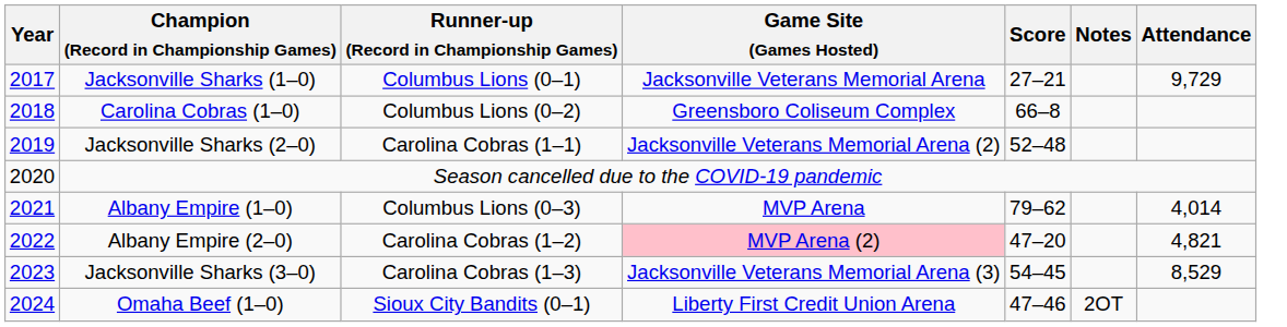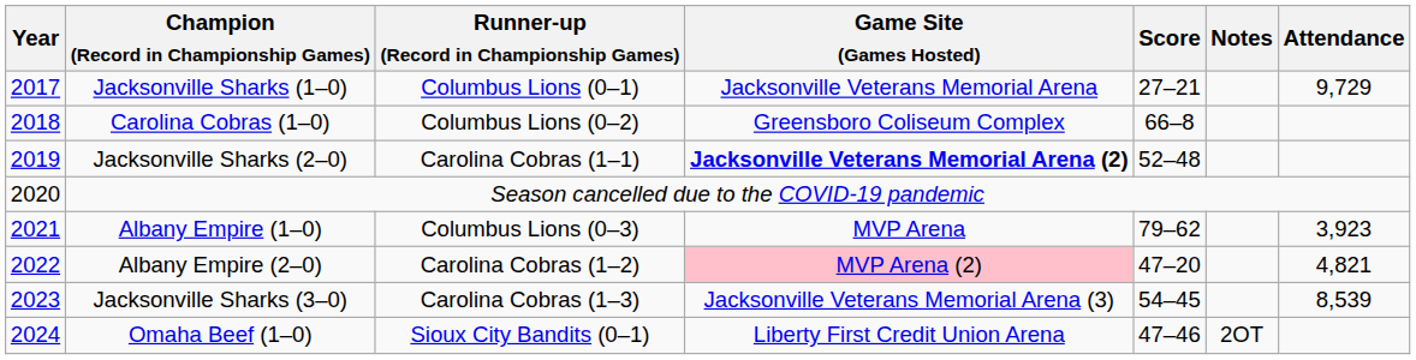 <table style="text-align:center;" class="wikitable">
 <tr>
 <th>Year</th>
 <th>Champion<br><sub>(Record in Championship Games)</sub></th>
 <th>Runner-up<br><sub>(Record in Championship Games)</sub></th>
 <th>Game Site<br><sub>(Games Hosted)</sub></th>
 <th>Score</th>
 <th>Notes</th>
 <th>Attendance</th>
 </tr>
 <tr>
 <td><a href='#'>2017</a></td>
 <td><a href='#'>Jacksonville Sharks</a> (1–0)</td>
 <td><a href='#'>Columbus Lions</a> (0–1)</td>
 <td><a href='#'>Jacksonville Veterans Memorial Arena</a></td>
 <td>27–21</td>
 <td></td>
 <td>9,729</td>
 </tr>
 <tr>
 <td><a href='#'>2018</a></td>
 <td><a href='#'>Carolina Cobras</a> (1–0)</td>
 <td>Columbus Lions (0–2)</td>
 <td><a href='#'>Greensboro Coliseum Complex</a></td>
 <td>66–8</td>
 <td></td>
 <td></td>
 </tr>
 <tr>
 <td><a href='#'>2019</a></td>
 <td>Jacksonville Sharks (2–0)</td>
 <td>Carolina Cobras (1–1)</td>
-<td><a href='#'>Jacksonville Veterans Memorial Arena</a> (2)</td>
+<td><strong><a href='#'>Jacksonville Veterans Memorial Arena</a> (2)</strong></td>
 <td>52–48</td>
 <td></td>
 <td></td>
 </tr>
 <tr>
 <td>2020</td>
 <td colspan=6><em>Season cancelled due to the <a href='#'>COVID-19 pandemic</a></em></td>
 </tr>
 <tr>
 <td><a href='#'>2021</a></td>
 <td><a href='#'>Albany Empire</a> (1–0)</td>
 <td>Columbus Lions (0–3)</td>
 <td><a href='#'>MVP Arena</a></td>
 <td>79–62</td>
 <td></td>
-<td>4,014</td>
+<td>3,923</td>
 </tr>
 <tr>
 <td><a href='#'>2022</a></td>
 <td>Albany Empire (2–0)</td>
 <td>Carolina Cobras (1–2)</td>
 <td style="background: pink;"><a href='#'>MVP Arena</a> (2)</td>
 <td>47–20</td>
 <td></td>
 <td>4,821</td>
 </tr>
 <tr>
 <td><a href='#'>2023</a></td>
 <td>Jacksonville Sharks (3–0)</td>
 <td>Carolina Cobras (1–3)</td>
 <td><a href='#'>Jacksonville Veterans Memorial Arena</a> (3)</td>
 <td>54–45</td>
 <td></td>
-<td>8,529</td>
+<td>8,539</td>
 </tr>
 <tr>
 <td><a href='#'>2024</a></td>
 <td><a href='#'>Omaha Beef</a> (1–0)</td>
 <td><a href='#'>Sioux City Bandits</a> (0–1)</td>
 <td><a href='#'>Liberty First Credit Union Arena</a></td>
 <td>47–46</td>
 <td>2OT</td>
 <td></td>
 </tr>
 </table>
